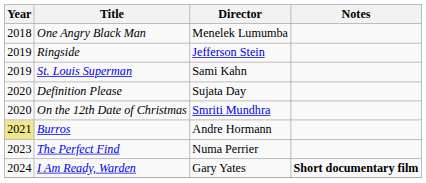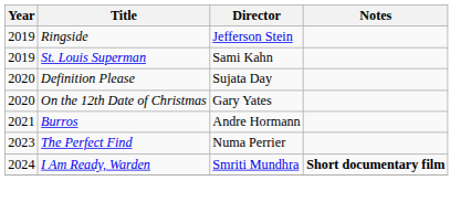 <table class="wikitable">
 <tr>
 <th>Year</th>
 <th>Title</th>
 <th>Director</th>
 <th>Notes</th>
-</tr>
-<tr>
-<td>2018</td>
-<td><em>One Angry Black Man</em></td>
-<td>Menelek Lumumba</td>
-<td></td>
 </tr>
 <tr>
 <td>2019</td>
 <td><em>Ringside</em></td>
 <td><a href='#'>Jefferson Stein</a></td>
 <td></td>
 </tr>
 <tr>
 <td>2019</td>
 <td><em><a href='#'>St. Louis Superman</a></em></td>
 <td>Sami Kahn</td>
 <td></td>
 </tr>
 <tr>
 <td>2020</td>
 <td><em>Definition Please</em></td>
 <td>Sujata Day</td>
 <td></td>
 </tr>
 <tr>
 <td>2020</td>
 <td><em>On the 12th Date of Christmas</em></td>
-<td><a href='#'>Smriti Mundhra</a></td>
+<td>Gary Yates</td>
 <td></td>
 </tr>
 <tr>
-<td style="background: khaki;">2021</td>
+<td>2021</td>
 <td><a href='#'><em>Burros</em></a></td>
 <td>Andre Hormann</td>
 <td></td>
 </tr>
 <tr>
 <td>2023</td>
 <td><em><a href='#'>The Perfect Find</a></em></td>
 <td>Numa Perrier</td>
 <td></td>
 </tr>
 <tr>
 <td>2024</td>
 <td><em><a href='#'>I Am Ready, Warden</a></em></td>
-<td>Gary Yates</td>
+<td><a href='#'>Smriti Mundhra</a></td>
 <td><strong>Short documentary film </strong></td>
 </tr>
 <tr>
 </tr>
 </table>
